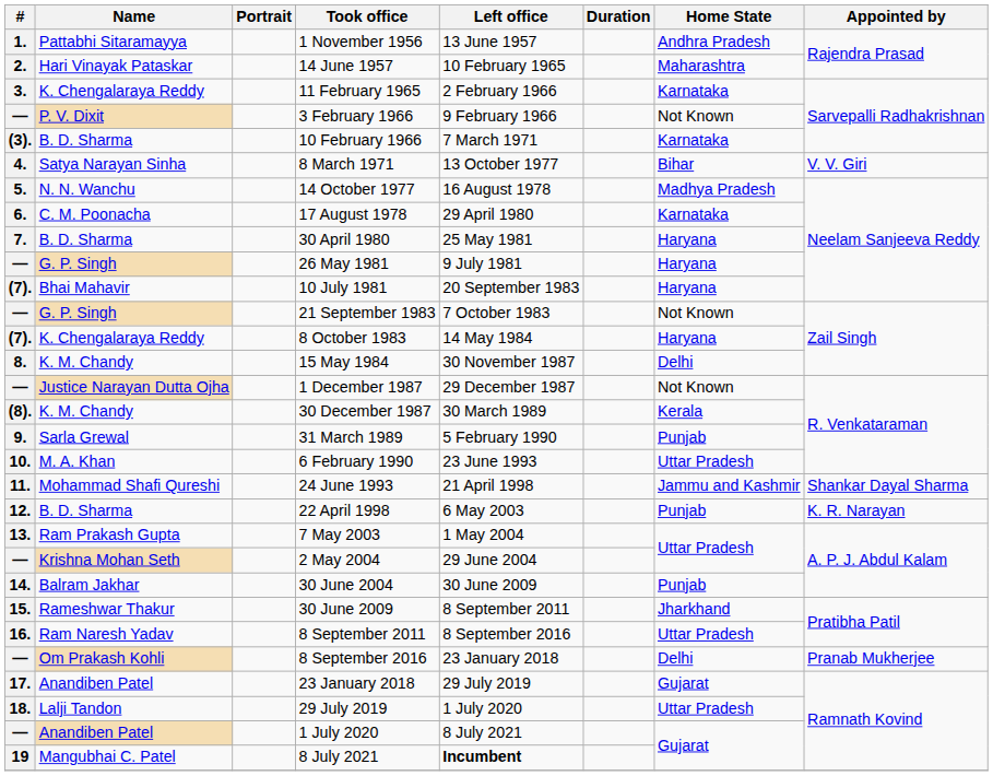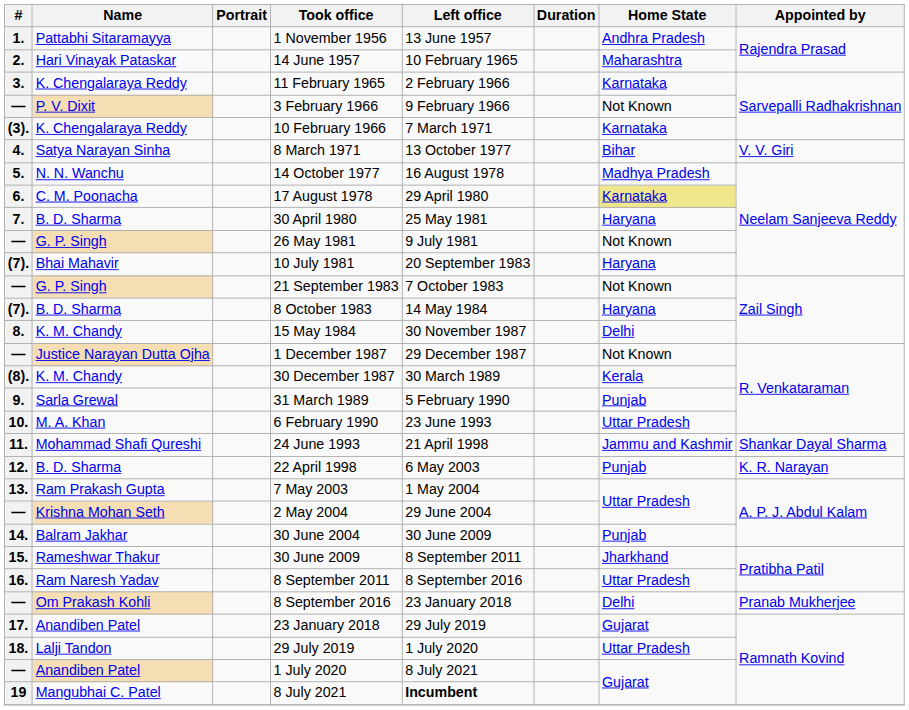 <table class="wikitable sortable">
 <tr>
 <th>#</th>
 <th>Name</th>
 <th>Portrait</th>
 <th>Took office</th>
 <th>Left office</th>
 <th>Duration</th>
 <th>Home State</th>
 <th>Appointed by</th>
 </tr>
 <tr>
 <th>1.</th>
 <td><a href='#'>Pattabhi Sitaramayya</a></td>
 <td></td>
 <td>1 November 1956</td>
 <td>13 June 1957</td>
 <td></td>
 <td><a href='#'>Andhra Pradesh</a></td>
 <td rowspan=2><a href='#'>Rajendra Prasad</a></td>
 </tr>
 <tr>
 <th>2.</th>
 <td><a href='#'>Hari Vinayak Pataskar</a></td>
 <td></td>
 <td>14 June 1957</td>
 <td>10 February 1965</td>
 <td></td>
 <td><a href='#'>Maharashtra</a></td>
 </tr>
 <tr>
 <th>3.</th>
 <td><a href='#'>K. Chengalaraya Reddy</a></td>
 <td></td>
 <td>11 February 1965</td>
 <td>2 February 1966</td>
 <td></td>
 <td><a href='#'>Karnataka</a></td>
 <td rowspan=3><a href='#'>Sarvepalli Radhakrishnan</a></td>
 </tr>
 <tr>
 <th>—</th>
 <td bgcolor=wheat><a href='#'>P. V. Dixit</a></td>
 <td></td>
 <td>3 February 1966</td>
 <td>9 February 1966</td>
 <td></td>
 <td>Not Known</td>
 </tr>
 <tr>
 <th>(3).</th>
-<td><a href='#'>B. D. Sharma</a></td>
+<td><a href='#'>K. Chengalaraya Reddy</a></td>
 <td></td>
 <td>10 February 1966</td>
 <td>7 March 1971</td>
 <td></td>
 <td><a href='#'>Karnataka</a></td>
 </tr>
 <tr>
 <th>4.</th>
 <td><a href='#'>Satya Narayan Sinha</a></td>
 <td></td>
 <td>8 March 1971</td>
 <td>13 October 1977</td>
 <td></td>
 <td><a href='#'>Bihar</a></td>
 <td><a href='#'>V. V. Giri</a></td>
 </tr>
 <tr>
 <th>5.</th>
 <td><a href='#'>N. N. Wanchu</a></td>
 <td></td>
 <td>14 October 1977</td>
 <td>16 August 1978</td>
 <td></td>
 <td><a href='#'>Madhya Pradesh</a></td>
 <td rowspan=5><a href='#'>Neelam Sanjeeva Reddy</a></td>
 </tr>
 <tr>
 <th>6.</th>
 <td><a href='#'>C. M. Poonacha</a></td>
 <td></td>
 <td>17 August 1978</td>
 <td>29 April 1980</td>
 <td></td>
-<td><a href='#'>Karnataka</a></td>
+<td style="background: khaki;"><a href='#'>Karnataka</a></td>
 </tr>
 <tr>
 <th>7.</th>
 <td><a href='#'>B. D. Sharma</a></td>
 <td></td>
 <td>30 April 1980</td>
 <td>25 May 1981</td>
 <td></td>
 <td><a href='#'>Haryana</a></td>
 </tr>
 <tr>
 <th>—</th>
 <td bgcolor=wheat><a href='#'>G. P. Singh</a></td>
 <td></td>
 <td>26 May 1981</td>
 <td>9 July 1981</td>
 <td></td>
-<td><a href='#'>Haryana</a></td>
+<td>Not Known</td>
 </tr>
 <tr>
 <th>(7).</th>
 <td><a href='#'>Bhai Mahavir</a></td>
 <td></td>
 <td>10 July 1981</td>
 <td>20 September 1983</td>
 <td></td>
 <td><a href='#'>Haryana</a></td>
 </tr>
 <tr>
 <th>—</th>
 <td bgcolor=wheat><a href='#'>G. P. Singh</a></td>
 <td></td>
 <td>21 September 1983</td>
 <td>7 October 1983</td>
 <td></td>
 <td>Not Known</td>
 <td rowspan=3><a href='#'>Zail Singh</a></td>
 </tr>
 <tr>
 <th>(7).</th>
-<td><a href='#'>K. Chengalaraya Reddy</a></td>
+<td><a href='#'>B. D. Sharma</a></td>
 <td></td>
 <td>8 October 1983</td>
 <td>14 May 1984</td>
 <td></td>
 <td><a href='#'>Haryana</a></td>
 </tr>
 <tr>
 <th>8.</th>
 <td><a href='#'>K. M. Chandy</a></td>
 <td></td>
 <td>15 May 1984</td>
 <td>30 November 1987</td>
 <td></td>
 <td><a href='#'>Delhi</a></td>
 </tr>
 <tr>
 <th>—</th>
 <td bgcolor=wheat><a href='#'>Justice Narayan Dutta Ojha</a></td>
 <td></td>
 <td>1 December 1987</td>
 <td>29 December 1987</td>
 <td></td>
 <td>Not Known</td>
 <td rowspan=4><a href='#'>R. Venkataraman</a></td>
 </tr>
 <tr>
 <th>(8).</th>
 <td><a href='#'>K. M. Chandy</a></td>
 <td></td>
 <td>30 December 1987</td>
 <td>30 March 1989</td>
 <td></td>
 <td><a href='#'>Kerala</a></td>
 </tr>
 <tr>
 <th>9.</th>
 <td><a href='#'>Sarla Grewal</a></td>
 <td></td>
 <td>31 March 1989</td>
 <td>5 February 1990</td>
 <td></td>
 <td><a href='#'>Punjab</a></td>
 </tr>
 <tr>
 <th>10.</th>
 <td><a href='#'>M. A. Khan</a></td>
 <td></td>
 <td>6 February 1990</td>
 <td>23 June 1993</td>
 <td></td>
 <td><a href='#'>Uttar Pradesh</a></td>
 </tr>
 <tr>
 <th>11.</th>
 <td><a href='#'>Mohammad Shafi Qureshi</a></td>
 <td></td>
 <td>24 June 1993</td>
 <td>21 April 1998</td>
 <td></td>
 <td><a href='#'>Jammu and Kashmir</a></td>
 <td><a href='#'>Shankar Dayal Sharma</a></td>
 </tr>
 <tr>
 <th>12.</th>
 <td><a href='#'>B. D. Sharma</a></td>
 <td></td>
 <td>22 April 1998</td>
 <td>6 May 2003</td>
 <td></td>
 <td><a href='#'>Punjab</a></td>
 <td><a href='#'>K. R. Narayan</a></td>
 </tr>
 <tr>
 <th>13.</th>
 <td><a href='#'>Ram Prakash Gupta</a></td>
 <td></td>
 <td>7 May 2003</td>
 <td>1 May 2004</td>
 <td></td>
 <td rowspan=2><a href='#'>Uttar Pradesh</a></td>
 <td rowspan=3><a href='#'>A. P. J. Abdul Kalam</a></td>
 </tr>
 <tr>
 <th>—</th>
 <td bgcolor=wheat><a href='#'>Krishna Mohan Seth</a></td>
 <td></td>
 <td>2 May 2004</td>
 <td>29 June 2004</td>
 <td></td>
 </tr>
 <tr>
 <th>14.</th>
 <td><a href='#'>Balram Jakhar</a></td>
 <td></td>
 <td>30 June 2004</td>
 <td>30 June 2009</td>
 <td></td>
 <td><a href='#'>Punjab</a></td>
 </tr>
 <tr>
 <th>15.</th>
 <td><a href='#'>Rameshwar Thakur</a></td>
 <td></td>
 <td>30 June 2009</td>
 <td>8 September 2011</td>
 <td></td>
 <td><a href='#'>Jharkhand</a></td>
 <td rowspan=2><a href='#'>Pratibha Patil</a></td>
 </tr>
 <tr>
 <th>16.</th>
 <td><a href='#'>Ram Naresh Yadav</a></td>
 <td></td>
 <td>8 September 2011</td>
 <td>8 September 2016</td>
 <td></td>
 <td><a href='#'>Uttar Pradesh</a></td>
 </tr>
 <tr>
 <th>—</th>
 <td bgcolor=wheat><a href='#'>Om Prakash Kohli</a></td>
 <td></td>
 <td>8 September 2016 </td>
 <td>23 January 2018</td>
 <td></td>
 <td><a href='#'>Delhi</a></td>
 <td><a href='#'>Pranab Mukherjee</a></td>
 </tr>
 <tr>
 <th>17.</th>
 <td><a href='#'>Anandiben Patel</a></td>
 <td></td>
 <td>23 January 2018 </td>
 <td>29 July 2019</td>
 <td></td>
 <td><a href='#'>Gujarat</a></td>
 <td rowspan=4><a href='#'>Ramnath Kovind</a></td>
 </tr>
 <tr>
 <th>18.</th>
 <td><a href='#'>Lalji Tandon</a></td>
 <td></td>
 <td>29 July 2019</td>
 <td>1 July 2020</td>
 <td></td>
 <td><a href='#'>Uttar Pradesh</a></td>
 </tr>
 <tr>
 <th>—</th>
 <td bgcolor=wheat><a href='#'>Anandiben Patel</a></td>
 <td></td>
 <td>1 July 2020</td>
 <td>8 July 2021</td>
 <td></td>
 <td rowspan=2><a href='#'>Gujarat</a></td>
 </tr>
 <tr>
 <th>19</th>
 <td><a href='#'>Mangubhai C. Patel</a></td>
 <td></td>
 <td>8 July 2021</td>
 <td><strong>Incumbent</strong></td>
 <td></td>
 </tr>
 <tr>
 </tr>
 </table>
